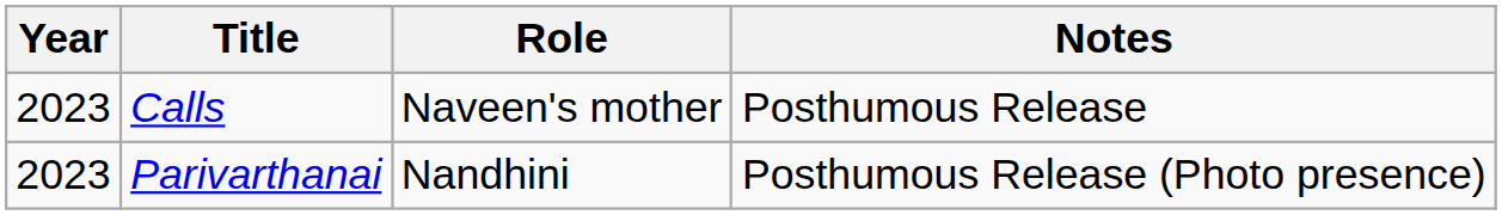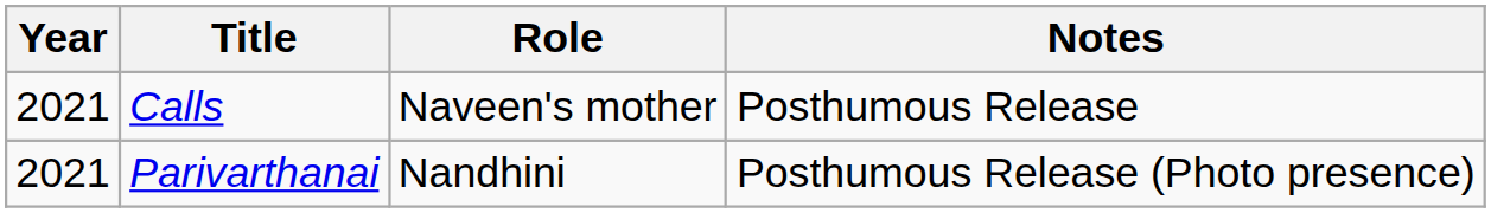 <table class="wikitable">
 <tr>
 <th scope="col">Year</th>
 <th scope="col">Title</th>
 <th scope="col">Role</th>
 <th scope="col">Notes</th>
 </tr>
 <tr>
-<td>2023</td>
+<td>2021</td>
 <td><em><a href='#'>Calls</a></em></td>
 <td>Naveen's mother</td>
 <td>Posthumous Release</td>
 </tr>
 <tr>
-<td>2023</td>
+<td>2021</td>
 <td><em><a href='#'>Parivarthanai</a></em></td>
 <td>Nandhini</td>
 <td>Posthumous Release (Photo presence)</td>
 </tr>
 </table>
